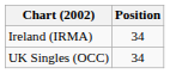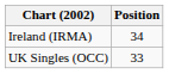 <table class="wikitable">
 <tr>
 <th>Chart (2002)</th>
 <th>Position</th>
 </tr>
 <tr>
 <td>Ireland (IRMA)</td>
 <td align="center">34</td>
 </tr>
 <tr>
 <td>UK Singles (OCC)</td>
-<td align="center">34</td>
+<td align="center">33</td>
 </tr>
 </table>
